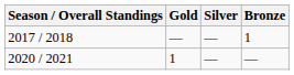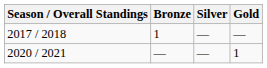 <table class="wikitable">
 <tr>
 <th>Season / Overall Standings</th>
+<th>Bronze</th>
+<th>Silver</th>
 <th>Gold</th>
-<th>Silver</th>
-<th>Bronze</th>
 </tr>
 <tr>
 <td>2017 / 2018</td>
+<td>1</td>
+<td>—</td>
+<td>—</td>
+</tr>
+<tr>
+<td>2020 / 2021</td>
 <td>—</td>
 <td>—</td>
 <td>1</td>
 </tr>
-<tr>
-<td>2020 / 2021</td>
-<td>1</td>
-<td>—</td>
-<td>—</td>
-</tr>
 </table>
